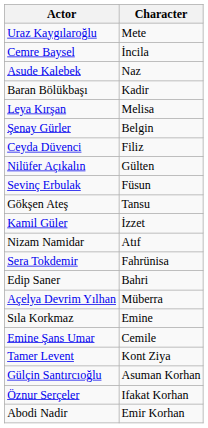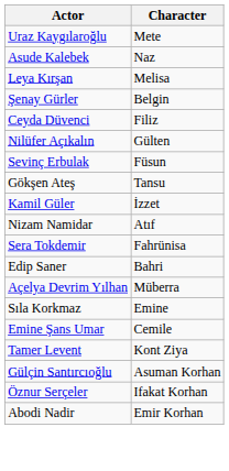 <table class="wikitable">
 <tr>
 <th>Actor</th>
 <th>Character</th>
 </tr>
 <tr>
 <td><a href='#'>Uraz Kaygılaroğlu</a></td>
 <td>Mete</td>
 </tr>
 <tr>
-<td><a href='#'>Cemre Baysel</a></td>
-<td>İncila</td>
-</tr>
-<tr>
 <td><a href='#'>Asude Kalebek</a></td>
 <td>Naz</td>
-</tr>
-<tr>
-<td>Baran Bölükbaşı</td>
-<td>Kadir</td>
 </tr>
 <tr>
 <td><a href='#'>Leya Kırşan</a></td>
 <td>Melisa</td>
 </tr>
 <tr>
 <td><a href='#'>Şenay Gürler</a></td>
 <td>Belgin</td>
 </tr>
 <tr>
 <td><a href='#'>Ceyda Düvenci</a></td>
 <td>Filiz</td>
 </tr>
 <tr>
 <td><a href='#'>Nilüfer Açıkalın</a></td>
 <td>Gülten</td>
 </tr>
 <tr>
 <td><a href='#'>Sevinç Erbulak</a></td>
 <td>Füsun</td>
 </tr>
 <tr>
 <td>Gökşen Ateş</td>
 <td>Tansu</td>
 </tr>
 <tr>
 <td><a href='#'>Kamil Güler</a></td>
 <td>İzzet</td>
 </tr>
 <tr>
 <td>Nizam Namidar</td>
 <td>Atıf</td>
 </tr>
 <tr>
 <td><a href='#'>Sera Tokdemir</a></td>
 <td>Fahrünisa</td>
 </tr>
 <tr>
 <td>Edip Saner</td>
 <td>Bahri</td>
 </tr>
 <tr>
 <td><a href='#'>Açelya Devrim Yılhan</a></td>
 <td>Müberra</td>
 </tr>
 <tr>
 <td>Sıla Korkmaz</td>
 <td>Emine</td>
 </tr>
 <tr>
 <td><a href='#'>Emine Şans Umar</a></td>
 <td>Cemile</td>
 </tr>
 <tr>
 <td><a href='#'>Tamer Levent</a></td>
 <td>Kont Ziya</td>
 </tr>
 <tr>
 <td><a href='#'>Gülçin Santırcıoğlu</a></td>
 <td>Asuman Korhan</td>
 </tr>
 <tr>
 <td><a href='#'>Öznur Serçeler</a></td>
 <td>Ifakat Korhan</td>
 </tr>
 <tr>
 <td>Abodi Nadir</td>
 <td>Emir Korhan</td>
 </tr>
 </table>
